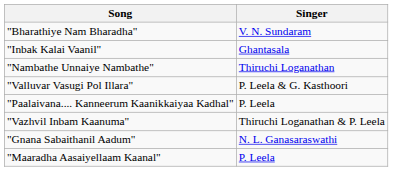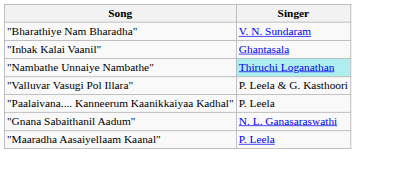 <table class="wikitable">
 <tr>
 <th>Song</th>
 <th>Singer</th>
 </tr>
 <tr>
 <td>"Bharathiye Nam Bharadha"</td>
 <td><a href='#'>V. N. Sundaram</a></td>
 </tr>
 <tr>
 <td>"Inbak Kalai Vaanil"</td>
 <td><a href='#'>Ghantasala</a></td>
 </tr>
 <tr>
 <td>"Nambathe Unnaiye Nambathe"</td>
-<td><a href='#'>Thiruchi Loganathan</a></td>
+<td style="background: paleturquoise;"><a href='#'>Thiruchi Loganathan</a></td>
 </tr>
 <tr>
 <td>"Valluvar Vasugi Pol Illara"</td>
 <td>P. Leela & G. Kasthoori</td>
 </tr>
 <tr>
 <td>"Paalaivana.... Kanneerum Kaanikkaiyaa Kadhal"</td>
 <td>P. Leela</td>
 </tr>
 <tr>
-<td>"Vazhvil Inbam Kaanuma"</td>
-<td>Thiruchi Loganathan & P. Leela</td>
-</tr>
-<tr>
 <td>"Gnana Sabaithanil Aadum"</td>
 <td><a href='#'>N. L. Ganasaraswathi</a></td>
 </tr>
 <tr>
 <td>"Maaradha Aasaiyellaam Kaanal"</td>
 <td><a href='#'>P. Leela</a></td>
 </tr>
 </table>
